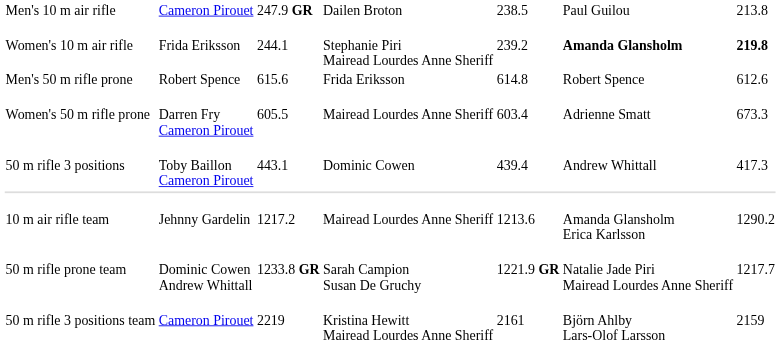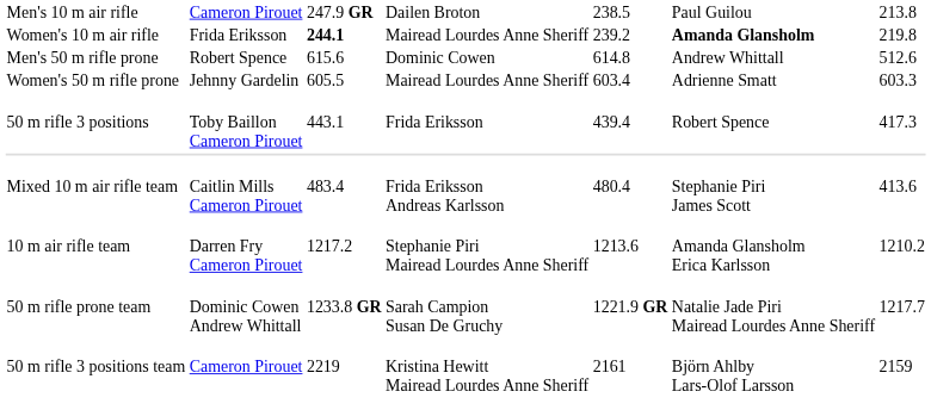 <table>
 <tr>
 <td>Men's 10 m air rifle</td>
 <td><a href='#'>Cameron Pirouet</a><br></td>
 <td>247.9 <strong>GR</strong></td>
 <td>Dailen Broton<br></td>
 <td>238.5</td>
 <td>Paul Guilou<br></td>
 <td>213.8</td>
 </tr>
 <tr>
 <td>Women's 10 m air rifle</td>
 <td>Frida Eriksson<br></td>
-<td>244.1</td>
-<td><br>Stephanie Piri<br>Mairead Lourdes Anne Sheriff</td>
+<td><strong>244.1</strong></td>
+<td>Mairead Lourdes Anne Sheriff<br></td>
 <td>239.2</td>
 <td><strong>Amanda Glansholm<br></strong></td>
-<td><strong>219.8</strong></td>
+<td>219.8</td>
 </tr>
 <tr>
 <td>Men's 50 m rifle prone</td>
 <td>Robert Spence<br></td>
 <td>615.6</td>
-<td>Frida Eriksson<br></td>
+<td>Dominic Cowen<br></td>
 <td>614.8</td>
-<td>Robert Spence<br></td>
-<td>612.6</td>
+<td>Andrew Whittall<br></td>
+<td>512.6</td>
 </tr>
 <tr>
 <td>Women's 50 m rifle prone</td>
-<td><br>Darren Fry<br><a href='#'>Cameron Pirouet</a></td>
+<td>Jehnny Gardelin<br></td>
 <td>605.5</td>
 <td>Mairead Lourdes Anne Sheriff<br></td>
 <td>603.4</td>
 <td>Adrienne Smatt<br></td>
-<td>673.3</td>
+<td>603.3</td>
 </tr>
 <tr>
 <td>50 m rifle 3 positions</td>
 <td><br>Toby Baillon<br><a href='#'>Cameron Pirouet</a></td>
 <td>443.1</td>
-<td>Dominic Cowen<br></td>
+<td>Frida Eriksson<br></td>
 <td>439.4</td>
-<td>Andrew Whittall<br></td>
+<td>Robert Spence<br></td>
 <td>417.3</td>
 </tr>
 <tr bgcolor=#dddddd>
 <td colspan=7></td>
 </tr>
 <tr>
+<td>Mixed 10 m air rifle team</td>
+<td><br>Caitlin Mills<br><a href='#'>Cameron Pirouet</a></td>
+<td>483.4</td>
+<td><br>Frida Eriksson<br>Andreas Karlsson</td>
+<td>480.4</td>
+<td><br>Stephanie Piri<br>James Scott</td>
+<td>413.6</td>
+</tr>
+<tr>
 <td>10 m air rifle team</td>
-<td>Jehnny Gardelin<br></td>
+<td><br>Darren Fry<br><a href='#'>Cameron Pirouet</a></td>
 <td>1217.2</td>
-<td>Mairead Lourdes Anne Sheriff<br></td>
+<td><br>Stephanie Piri<br>Mairead Lourdes Anne Sheriff</td>
 <td>1213.6</td>
 <td><br>Amanda Glansholm<br>Erica Karlsson</td>
-<td>1290.2</td>
+<td>1210.2</td>
 </tr>
 <tr>
 <td>50 m rifle prone team</td>
 <td><br>Dominic Cowen<br>Andrew Whittall</td>
 <td>1233.8 <strong>GR</strong></td>
 <td><br>Sarah Campion<br>Susan De Gruchy</td>
 <td>1221.9 <strong>GR</strong></td>
 <td><br>Natalie Jade Piri<br>Mairead Lourdes Anne Sheriff</td>
 <td>1217.7</td>
 </tr>
 <tr>
 <td>50 m rifle 3 positions team</td>
 <td><a href='#'>Cameron Pirouet</a><br></td>
 <td>2219</td>
 <td><br>Kristina Hewitt<br>Mairead Lourdes Anne Sheriff</td>
 <td>2161</td>
 <td><br>Björn Ahlby<br>Lars-Olof Larsson</td>
 <td>2159</td>
 </tr>
 </table>
